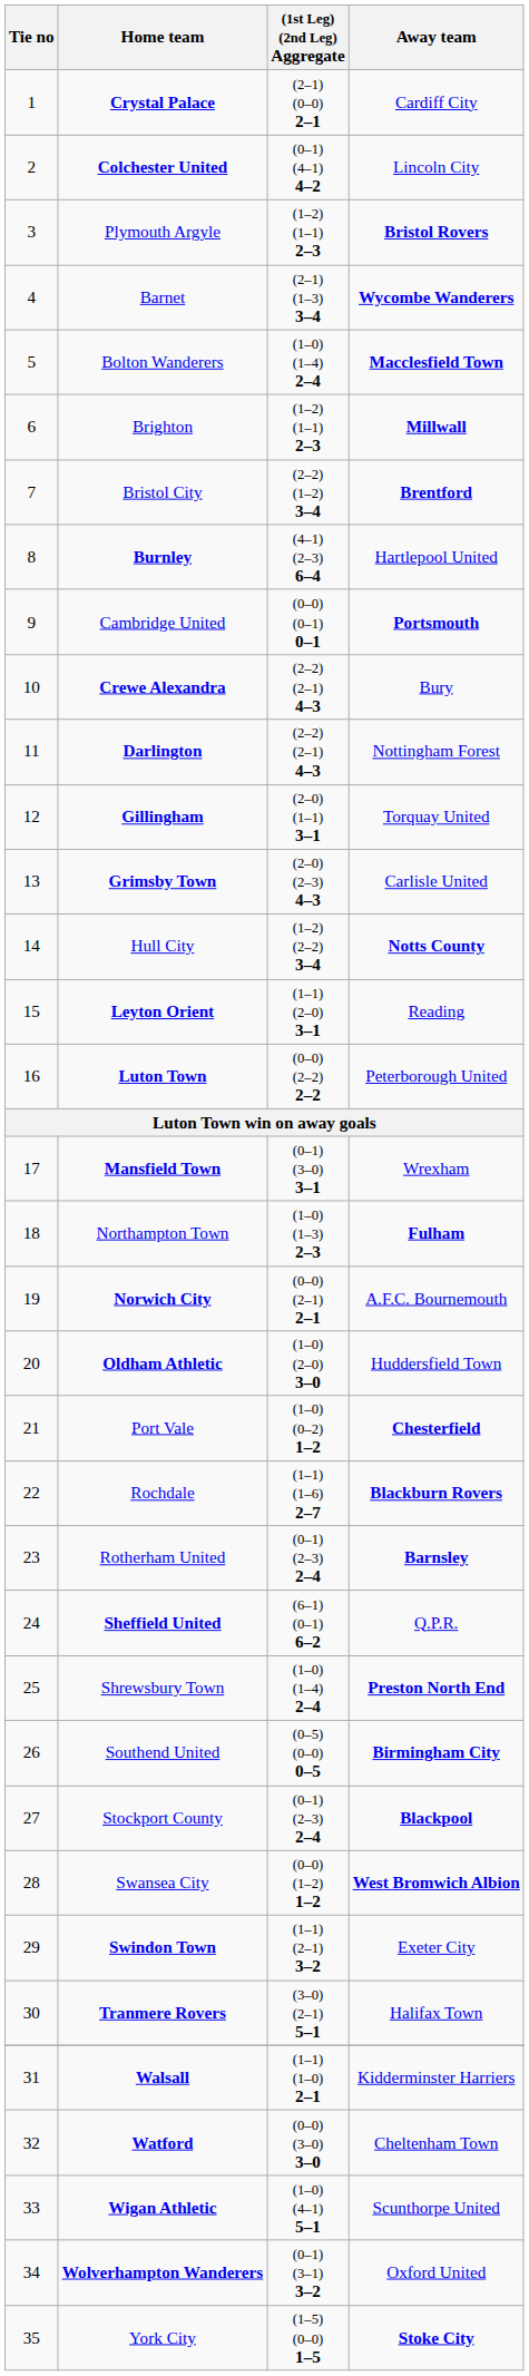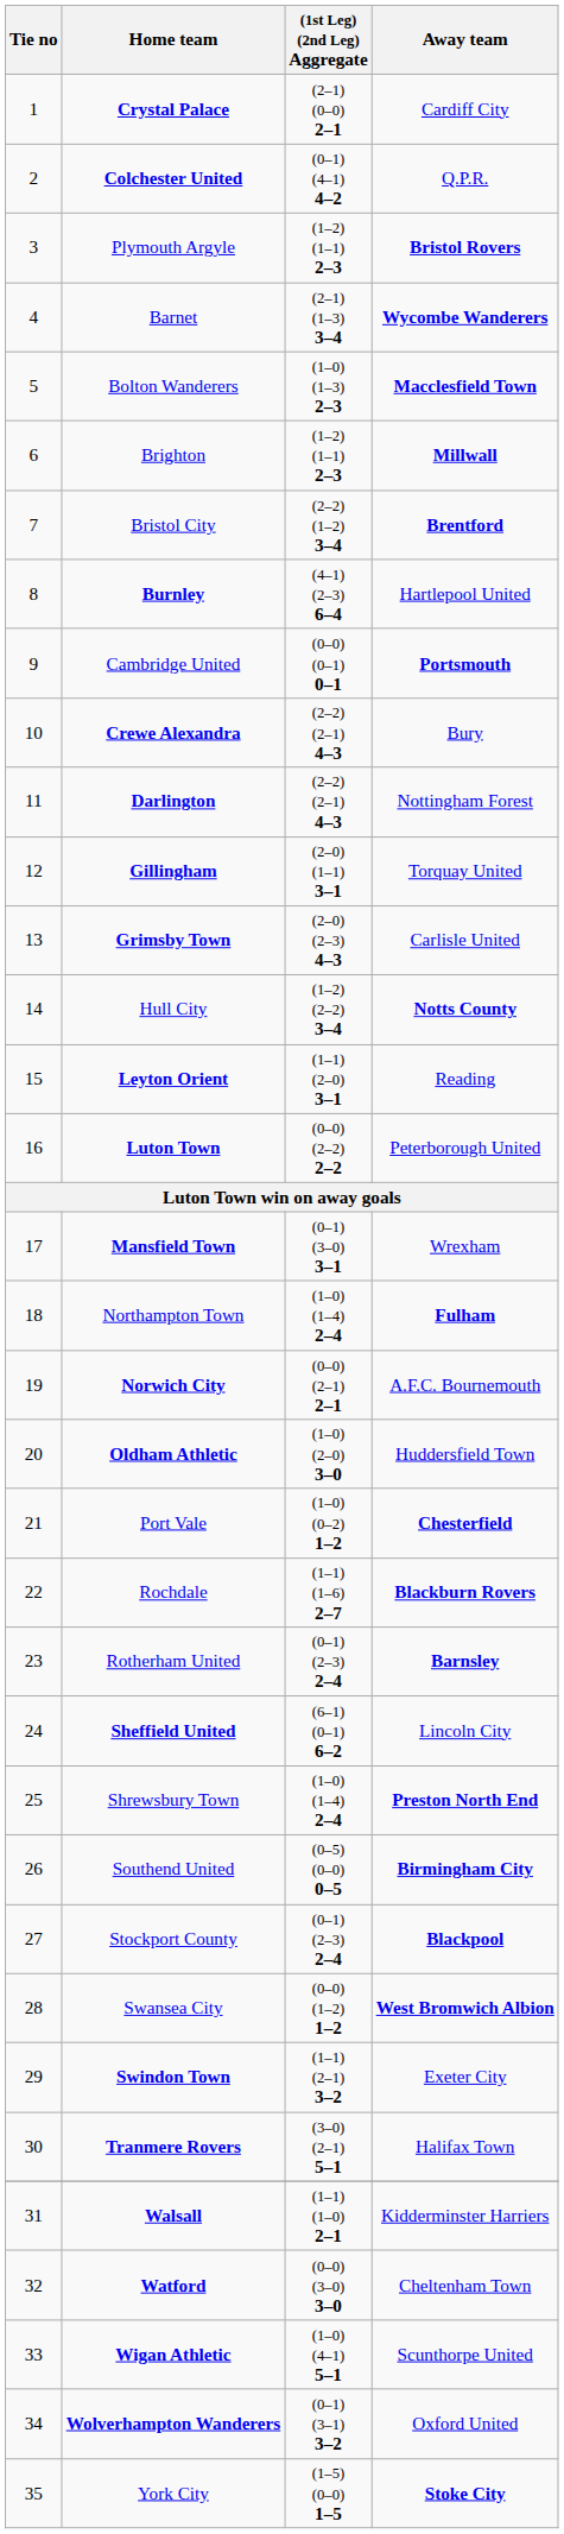 <table class="wikitable" style="text-align: center">
 <tr>
 <th>Tie no</th>
 <th>Home team</th>
 <th><small>(1st Leg)</small> <br> <small>(2nd Leg)</small> <br> <strong>Aggregate</strong></th>
 <th>Away team</th>
 </tr>
 <tr>
 <td>1</td>
 <td><strong><a href='#'>Crystal Palace</a></strong></td>
 <td><small>(2–1)</small> <br> <small>(0–0)</small> <br> <strong>2–1</strong></td>
 <td><a href='#'>Cardiff City</a></td>
 </tr>
 <tr>
 <td>2</td>
 <td><strong><a href='#'>Colchester United</a></strong></td>
 <td><small>(0–1)</small> <br> <small>(4–1)</small> <br> <strong>4–2</strong></td>
-<td><a href='#'>Lincoln City</a></td>
+<td><a href='#'>Q.P.R.</a></td>
 </tr>
 <tr>
 <td>3</td>
 <td><a href='#'>Plymouth Argyle</a></td>
 <td><small>(1–2)</small> <br> <small>(1–1)</small> <br> <strong>2–3</strong></td>
 <td><strong><a href='#'>Bristol Rovers</a></strong></td>
 </tr>
 <tr>
 <td>4</td>
 <td><a href='#'>Barnet</a></td>
 <td><small>(2–1)</small> <br> <small>(1–3)</small> <br> <strong>3–4</strong></td>
 <td><strong><a href='#'>Wycombe Wanderers</a></strong></td>
 </tr>
 <tr>
 <td>5</td>
 <td><a href='#'>Bolton Wanderers</a></td>
-<td><small>(1–0)</small> <br> <small>(1–4)</small> <br> <strong>2–4</strong></td>
+<td><small>(1–0)</small> <br> <small>(1–3)</small> <br> <strong>2–3</strong></td>
 <td><strong><a href='#'>Macclesfield Town</a></strong></td>
 </tr>
 <tr>
 <td>6</td>
 <td><a href='#'>Brighton</a></td>
 <td><small>(1–2)</small> <br> <small>(1–1)</small> <br> <strong>2–3</strong></td>
 <td><strong><a href='#'>Millwall</a></strong></td>
 </tr>
 <tr>
 <td>7</td>
 <td><a href='#'>Bristol City</a></td>
 <td><small>(2–2)</small> <br> <small>(1–2)</small> <br> <strong>3–4</strong></td>
 <td><strong><a href='#'>Brentford</a></strong></td>
 </tr>
 <tr>
 <td>8</td>
 <td><strong><a href='#'>Burnley</a></strong></td>
 <td><small>(4–1)</small> <br> <small>(2–3)</small> <br> <strong>6–4</strong></td>
 <td><a href='#'>Hartlepool United</a></td>
 </tr>
 <tr>
 <td>9</td>
 <td><a href='#'>Cambridge United</a></td>
 <td><small>(0–0)</small> <br> <small>(0–1)</small> <br> <strong>0–1</strong></td>
 <td><strong><a href='#'>Portsmouth</a></strong></td>
 </tr>
 <tr>
 <td>10</td>
 <td><strong><a href='#'>Crewe Alexandra</a></strong></td>
 <td><small>(2–2)</small> <br> <small>(2–1)</small> <br> <strong>4–3</strong></td>
 <td><a href='#'>Bury</a></td>
 </tr>
 <tr>
 <td>11</td>
 <td><strong><a href='#'>Darlington</a></strong></td>
 <td><small>(2–2)</small> <br> <small>(2–1)</small> <br> <strong>4–3</strong></td>
 <td><a href='#'>Nottingham Forest</a></td>
 </tr>
 <tr>
 <td>12</td>
 <td><strong><a href='#'>Gillingham</a></strong></td>
 <td><small>(2–0)</small> <br> <small>(1–1)</small> <br> <strong>3–1</strong></td>
 <td><a href='#'>Torquay United</a></td>
 </tr>
 <tr>
 <td>13</td>
 <td><strong><a href='#'>Grimsby Town</a></strong></td>
 <td><small>(2–0)</small> <br> <small>(2–3)</small> <br> <strong>4–3</strong></td>
 <td><a href='#'>Carlisle United</a></td>
 </tr>
 <tr>
 <td>14</td>
 <td><a href='#'>Hull City</a></td>
 <td><small>(1–2)</small> <br> <small>(2–2)</small> <br> <strong>3–4</strong></td>
 <td><strong><a href='#'>Notts County</a></strong></td>
 </tr>
 <tr>
 <td>15</td>
 <td><strong><a href='#'>Leyton Orient</a></strong></td>
 <td><small>(1–1)</small> <br> <small>(2–0)</small> <br> <strong>3–1</strong></td>
 <td><a href='#'>Reading</a></td>
 </tr>
 <tr>
 <td>16</td>
 <td><strong><a href='#'>Luton Town</a></strong></td>
 <td><small>(0–0)</small> <br> <small>(2–2)</small> <br> <strong>2–2</strong></td>
 <td><a href='#'>Peterborough United</a></td>
 </tr>
 <tr>
 <th colspan="4">Luton Town win on away goals</th>
 </tr>
 <tr>
 <td>17</td>
 <td><strong><a href='#'>Mansfield Town</a></strong></td>
 <td><small>(0–1)</small> <br> <small>(3–0)</small> <br> <strong>3–1</strong></td>
 <td><a href='#'>Wrexham</a></td>
 </tr>
 <tr>
 <td>18</td>
 <td><a href='#'>Northampton Town</a></td>
-<td><small>(1–0)</small> <br> <small>(1–3)</small> <br> <strong>2–3</strong></td>
+<td><small>(1–0)</small> <br> <small>(1–4)</small> <br> <strong>2–4</strong></td>
 <td><strong><a href='#'>Fulham</a></strong></td>
 </tr>
 <tr>
 <td>19</td>
 <td><strong><a href='#'>Norwich City</a></strong></td>
 <td><small>(0–0)</small> <br> <small>(2–1)</small> <br> <strong>2–1</strong></td>
 <td><a href='#'>A.F.C. Bournemouth</a></td>
 </tr>
 <tr>
 <td>20</td>
 <td><strong><a href='#'>Oldham Athletic</a></strong></td>
 <td><small>(1–0)</small> <br> <small>(2–0)</small> <br> <strong>3–0</strong></td>
 <td><a href='#'>Huddersfield Town</a></td>
 </tr>
 <tr>
 <td>21</td>
 <td><a href='#'>Port Vale</a></td>
 <td><small>(1–0)</small> <br> <small>(0–2)</small> <br> <strong>1–2</strong></td>
 <td><strong><a href='#'>Chesterfield</a></strong></td>
 </tr>
 <tr>
 <td>22</td>
 <td><a href='#'>Rochdale</a></td>
 <td><small>(1–1)</small> <br> <small>(1–6)</small> <br> <strong>2–7</strong></td>
 <td><strong><a href='#'>Blackburn Rovers</a></strong></td>
 </tr>
 <tr>
 <td>23</td>
 <td><a href='#'>Rotherham United</a></td>
 <td><small>(0–1)</small> <br> <small>(2–3)</small> <br> <strong>2–4</strong></td>
 <td><strong><a href='#'>Barnsley</a></strong></td>
 </tr>
 <tr>
 <td>24</td>
 <td><strong><a href='#'>Sheffield United</a></strong></td>
 <td><small>(6–1)</small> <br> <small>(0–1)</small> <br> <strong>6–2</strong></td>
-<td><a href='#'>Q.P.R.</a></td>
+<td><a href='#'>Lincoln City</a></td>
 </tr>
 <tr>
 <td>25</td>
 <td><a href='#'>Shrewsbury Town</a></td>
 <td><small>(1–0)</small> <br> <small>(1–4)</small> <br> <strong>2–4</strong></td>
 <td><strong><a href='#'>Preston North End</a></strong></td>
 </tr>
 <tr>
 <td>26</td>
 <td><a href='#'>Southend United</a></td>
 <td><small>(0–5)</small> <br> <small>(0–0)</small> <br> <strong>0–5</strong></td>
 <td><strong><a href='#'>Birmingham City</a></strong></td>
 </tr>
 <tr>
 <td>27</td>
 <td><a href='#'>Stockport County</a></td>
 <td><small>(0–1)</small> <br> <small>(2–3)</small> <br> <strong>2–4</strong></td>
 <td><strong><a href='#'>Blackpool</a></strong></td>
 </tr>
 <tr>
 <td>28</td>
 <td><a href='#'>Swansea City</a></td>
 <td><small>(0–0)</small> <br> <small>(1–2)</small> <br> <strong>1–2</strong></td>
 <td><strong><a href='#'>West Bromwich Albion</a></strong></td>
 </tr>
 <tr>
 <td>29</td>
 <td><strong><a href='#'>Swindon Town</a></strong></td>
 <td><small>(1–1)</small> <br> <small>(2–1)</small> <br> <strong>3–2</strong></td>
 <td><a href='#'>Exeter City</a></td>
 </tr>
 <tr>
 <td>30</td>
 <td><strong><a href='#'>Tranmere Rovers</a></strong></td>
 <td><small>(3–0)</small> <br> <small>(2–1)</small> <br> <strong>5–1</strong></td>
 <td><a href='#'>Halifax Town</a></td>
 </tr>
 <tr>
 </tr>
 <tr>
 <td>31</td>
 <td><strong><a href='#'>Walsall</a></strong></td>
 <td><small>(1–1)</small> <br> <small>(1–0)</small> <br> <strong>2–1</strong></td>
 <td><a href='#'>Kidderminster Harriers</a></td>
 </tr>
 <tr>
 <td>32</td>
 <td><strong><a href='#'>Watford</a></strong></td>
 <td><small>(0–0)</small> <br> <small>(3–0)</small> <br> <strong>3–0</strong></td>
 <td><a href='#'>Cheltenham Town</a></td>
 </tr>
 <tr>
 <td>33</td>
 <td><strong><a href='#'>Wigan Athletic</a></strong></td>
 <td><small>(1–0)</small> <br> <small>(4–1)</small> <br> <strong>5–1</strong></td>
 <td><a href='#'>Scunthorpe United</a></td>
 </tr>
 <tr>
 <td>34</td>
 <td><strong><a href='#'>Wolverhampton Wanderers</a></strong></td>
 <td><small>(0–1)</small> <br> <small>(3–1)</small> <br> <strong>3–2</strong></td>
 <td><a href='#'>Oxford United</a></td>
 </tr>
 <tr>
 <td>35</td>
 <td><a href='#'>York City</a></td>
 <td><small>(1–5)</small> <br> <small>(0–0)</small> <br> <strong>1–5</strong></td>
 <td><strong><a href='#'>Stoke City</a></strong></td>
 </tr>
 </table>
